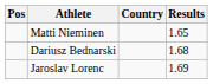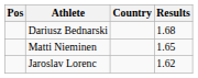 <table class="wikitable">
 <tr>
 <th>Pos</th>
 <th>Athlete</th>
 <th>Country</th>
 <th>Results</th>
 </tr>
 <tr>
 <td align="center"></td>
+<td>Dariusz Bednarski</td>
+<td></td>
+<td>1.68</td>
+</tr>
+<tr>
+<td align="center"></td>
 <td>Matti Nieminen</td>
 <td></td>
 <td>1.65</td>
 </tr>
 <tr>
 <td align="center"></td>
-<td>Dariusz Bednarski</td>
-<td></td>
-<td>1.68</td>
-</tr>
-<tr>
-<td align="center"></td>
 <td>Jaroslav Lorenc</td>
 <td></td>
-<td>1.69</td>
+<td>1.62</td>
 </tr>
 </table>
